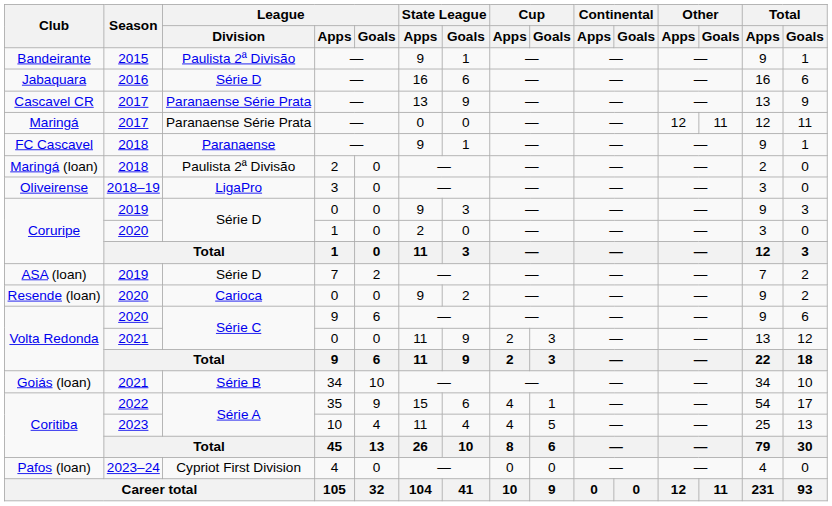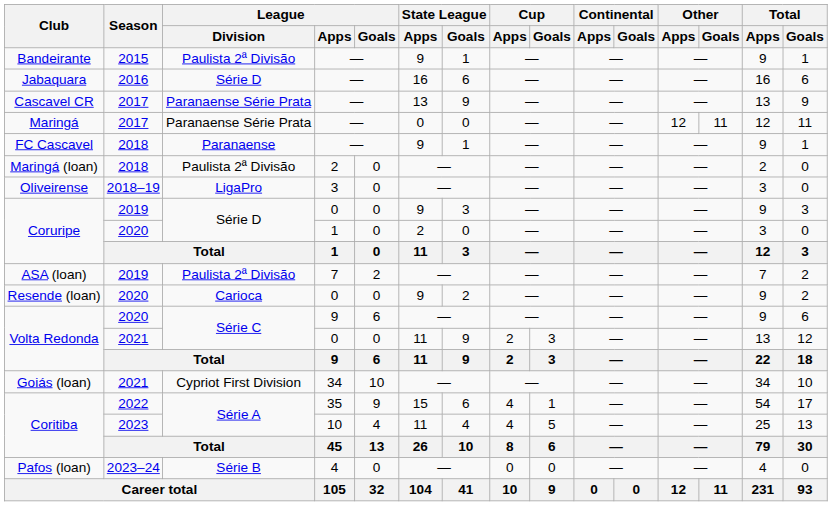 <table class="wikitable" style="text-align: center;">
 <tr>
 <th rowspan="2">Club</th>
 <th rowspan="2">Season</th>
 <th colspan="3">League</th>
 <th colspan="2">State League</th>
 <th colspan="2">Cup</th>
 <th colspan="2">Continental</th>
 <th colspan="2">Other</th>
 <th colspan="2">Total</th>
 </tr>
 <tr>
 <th>Division</th>
 <th>Apps</th>
 <th>Goals</th>
 <th>Apps</th>
 <th>Goals</th>
 <th>Apps</th>
 <th>Goals</th>
 <th>Apps</th>
 <th>Goals</th>
 <th>Apps</th>
 <th>Goals</th>
 <th>Apps</th>
 <th>Goals</th>
 </tr>
 <tr>
 <td valign="center"><a href='#'>Bandeirante</a></td>
 <td><a href='#'>2015</a></td>
 <td><a href='#'>Paulista 2ª Divisão</a></td>
 <td colspan="2">—</td>
 <td>9</td>
 <td>1</td>
 <td colspan="2">—</td>
 <td colspan="2">—</td>
 <td colspan="2">—</td>
 <td>9</td>
 <td>1</td>
 </tr>
 <tr>
 <td valign="center"><a href='#'>Jabaquara</a></td>
 <td><a href='#'>2016</a></td>
 <td><a href='#'>Série D</a></td>
 <td colspan="2">—</td>
 <td>16</td>
 <td>6</td>
 <td colspan="2">—</td>
 <td colspan="2">—</td>
 <td colspan="2">—</td>
 <td>16</td>
 <td>6</td>
 </tr>
 <tr>
 <td valign="center"><a href='#'>Cascavel CR</a></td>
 <td><a href='#'>2017</a></td>
 <td><a href='#'>Paranaense Série Prata</a></td>
 <td colspan="2">—</td>
 <td>13</td>
 <td>9</td>
 <td colspan="2">—</td>
 <td colspan="2">—</td>
 <td colspan="2">—</td>
 <td>13</td>
 <td>9</td>
 </tr>
 <tr>
 <td valign="center"><a href='#'>Maringá</a></td>
 <td><a href='#'>2017</a></td>
 <td>Paranaense Série Prata</td>
 <td colspan="2">—</td>
 <td>0</td>
 <td>0</td>
 <td colspan="2">—</td>
 <td colspan="2">—</td>
 <td>12</td>
 <td>11</td>
 <td>12</td>
 <td>11</td>
 </tr>
 <tr>
 <td valign="center"><a href='#'>FC Cascavel</a></td>
 <td><a href='#'>2018</a></td>
 <td><a href='#'>Paranaense</a></td>
 <td colspan="2">—</td>
 <td>9</td>
 <td>1</td>
 <td colspan="2">—</td>
 <td colspan="2">—</td>
 <td colspan="2">—</td>
 <td>9</td>
 <td>1</td>
 </tr>
 <tr>
 <td valign="center"><a href='#'>Maringá</a> (loan)</td>
 <td><a href='#'>2018</a></td>
 <td>Paulista 2ª Divisão</td>
 <td>2</td>
 <td>0</td>
 <td colspan="2">—</td>
 <td colspan="2">—</td>
 <td colspan="2">—</td>
 <td colspan="2">—</td>
 <td>2</td>
 <td>0</td>
 </tr>
 <tr>
 <td valign="center"><a href='#'>Oliveirense</a></td>
 <td><a href='#'>2018–19</a></td>
 <td><a href='#'>LigaPro</a></td>
 <td>3</td>
 <td>0</td>
 <td colspan="2">—</td>
 <td colspan="2">—</td>
 <td colspan="2">—</td>
 <td colspan="2">—</td>
 <td>3</td>
 <td>0</td>
 </tr>
 <tr>
 <td rowspan="3" valign="center"><a href='#'>Coruripe</a></td>
 <td><a href='#'>2019</a></td>
 <td rowspan="2">Série D</td>
 <td>0</td>
 <td>0</td>
 <td>9</td>
 <td>3</td>
 <td colspan="2">—</td>
 <td colspan="2">—</td>
 <td colspan="2">—</td>
 <td>9</td>
 <td>3</td>
 </tr>
 <tr>
 <td><a href='#'>2020</a></td>
 <td>1</td>
 <td>0</td>
 <td>2</td>
 <td>0</td>
 <td colspan="2">—</td>
 <td colspan="2">—</td>
 <td colspan="2">—</td>
 <td>3</td>
 <td>0</td>
 </tr>
 <tr>
 <th colspan="2">Total</th>
 <th>1</th>
 <th>0</th>
 <th>11</th>
 <th>3</th>
 <th colspan="2">—</th>
 <th colspan="2">—</th>
 <th colspan="2">—</th>
 <th>12</th>
 <th>3</th>
 </tr>
 <tr>
 <td valign="center"><a href='#'>ASA</a> (loan)</td>
 <td><a href='#'>2019</a></td>
-<td>Série D</td>
+<td><a href='#'>Paulista 2ª Divisão</a></td>
 <td>7</td>
 <td>2</td>
 <td colspan="2">—</td>
 <td colspan="2">—</td>
 <td colspan="2">—</td>
 <td colspan="2">—</td>
 <td>7</td>
 <td>2</td>
 </tr>
 <tr>
 <td valign="center"><a href='#'>Resende</a> (loan)</td>
 <td><a href='#'>2020</a></td>
 <td><a href='#'>Carioca</a></td>
 <td>0</td>
 <td>0</td>
 <td>9</td>
 <td>2</td>
 <td colspan="2">—</td>
 <td colspan="2">—</td>
 <td colspan="2">—</td>
 <td>9</td>
 <td>2</td>
 </tr>
 <tr>
 <td rowspan="3" valign="center"><a href='#'>Volta Redonda</a></td>
 <td><a href='#'>2020</a></td>
 <td rowspan="2"><a href='#'>Série C</a></td>
 <td>9</td>
 <td>6</td>
 <td colspan="2">—</td>
 <td colspan="2">—</td>
 <td colspan="2">—</td>
 <td colspan="2">—</td>
 <td>9</td>
 <td>6</td>
 </tr>
 <tr>
 <td><a href='#'>2021</a></td>
 <td>0</td>
 <td>0</td>
 <td>11</td>
 <td>9</td>
 <td>2</td>
 <td>3</td>
 <td colspan="2">—</td>
 <td colspan="2">—</td>
 <td>13</td>
 <td>12</td>
 </tr>
 <tr>
 <th colspan="2">Total</th>
 <th>9</th>
 <th>6</th>
 <th>11</th>
 <th>9</th>
 <th>2</th>
 <th>3</th>
 <th colspan="2">—</th>
 <th colspan="2">—</th>
 <th>22</th>
 <th>18</th>
 </tr>
 <tr>
 <td valign="center"><a href='#'>Goiás</a> (loan)</td>
 <td><a href='#'>2021</a></td>
-<td><a href='#'>Série B</a></td>
+<td>Cypriot First Division</td>
 <td>34</td>
 <td>10</td>
 <td colspan="2">—</td>
 <td colspan="2">—</td>
 <td colspan="2">—</td>
 <td colspan="2">—</td>
 <td>34</td>
 <td>10</td>
 </tr>
 <tr>
 <td rowspan="3" valign="center"><a href='#'>Coritiba</a></td>
 <td><a href='#'>2022</a></td>
 <td rowspan="2"><a href='#'>Série A</a></td>
 <td>35</td>
 <td>9</td>
 <td>15</td>
 <td>6</td>
 <td>4</td>
 <td>1</td>
 <td colspan="2">—</td>
 <td colspan="2">—</td>
 <td>54</td>
 <td>17</td>
 </tr>
 <tr>
 <td><a href='#'>2023</a></td>
 <td>10</td>
 <td>4</td>
 <td>11</td>
 <td>4</td>
 <td>4</td>
 <td>5</td>
 <td colspan="2">—</td>
 <td colspan="2">—</td>
 <td>25</td>
 <td>13</td>
 </tr>
 <tr>
 <th colspan="2">Total</th>
 <th>45</th>
 <th>13</th>
 <th>26</th>
 <th>10</th>
 <th>8</th>
 <th>6</th>
 <th colspan="2">—</th>
 <th colspan="2">—</th>
 <th>79</th>
 <th>30</th>
 </tr>
 <tr>
 <td valign="center"><a href='#'>Pafos</a> (loan)</td>
 <td><a href='#'>2023–24</a></td>
-<td>Cypriot First Division</td>
+<td><a href='#'>Série B</a></td>
 <td>4</td>
 <td>0</td>
 <td colspan="2">—</td>
 <td>0</td>
 <td>0</td>
 <td colspan="2">—</td>
 <td colspan="2">—</td>
 <td>4</td>
 <td>0</td>
 </tr>
 <tr>
 <th colspan="3"><strong>Career total</strong></th>
 <th>105</th>
 <th>32</th>
 <th>104</th>
 <th>41</th>
 <th>10</th>
 <th>9</th>
 <th>0</th>
 <th>0</th>
 <th>12</th>
 <th>11</th>
 <th>231</th>
 <th>93</th>
 </tr>
 </table>
